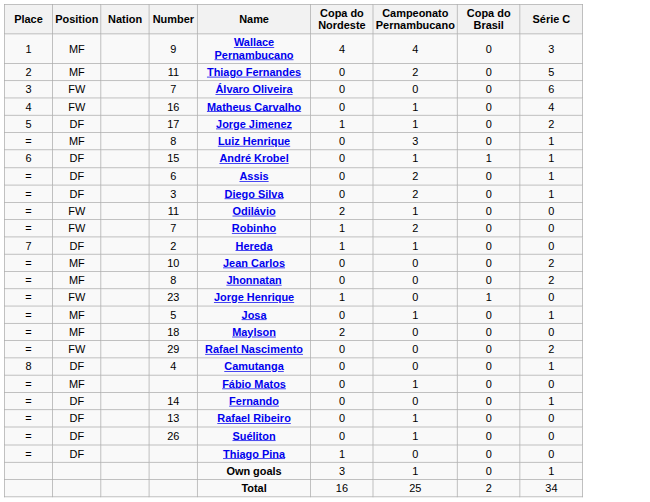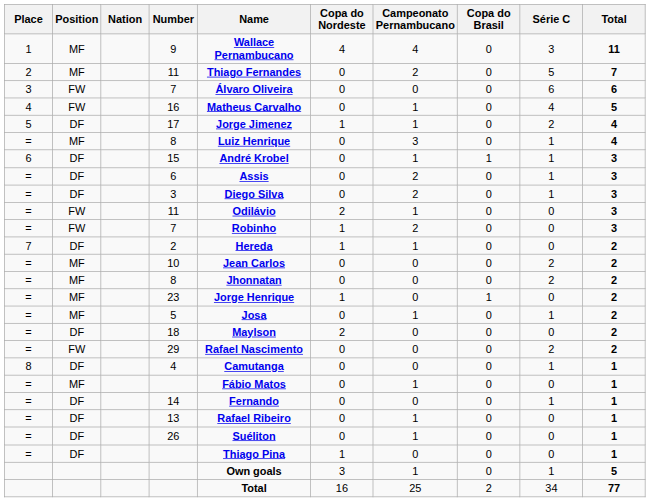 <table class="wikitable" style="font-size: 95%; text-align: center;">
 <tr>
 <th width=60>Place</th>
 <th width=60>Position</th>
 <th width=60>Nation</th>
 <th width=60>Number</th>
 <th width=150>Name</th>
 <th width=80>Copa do Nordeste</th>
 <th width=80>Campeonato Pernambucano</th>
 <th width=80>Copa do Brasil</th>
 <th width=80>Série C</th>
+<th width=80>Total</th>
 </tr>
 <tr>
 <td>1</td>
 <td>MF</td>
 <td></td>
 <td>9</td>
 <td><strong><a href='#'>Wallace Pernambucano</a></strong></td>
 <td>4</td>
 <td>4</td>
 <td>0</td>
 <td>3</td>
+<td><strong>11</strong></td>
 </tr>
 <tr>
 <td>2</td>
 <td>MF</td>
 <td></td>
 <td>11</td>
 <td><strong><a href='#'>Thiago Fernandes</a></strong></td>
 <td>0</td>
 <td>2</td>
 <td>0</td>
 <td>5</td>
+<td><strong>7</strong></td>
 </tr>
 <tr>
 <td>3</td>
 <td>FW</td>
 <td></td>
 <td>7</td>
 <td><strong><a href='#'>Álvaro Oliveira</a></strong></td>
 <td>0</td>
 <td>0</td>
 <td>0</td>
 <td>6</td>
+<td><strong>6</strong></td>
 </tr>
 <tr>
 <td>4</td>
 <td>FW</td>
 <td></td>
 <td>16</td>
 <td><strong><a href='#'>Matheus Carvalho</a></strong></td>
 <td>0</td>
 <td>1</td>
 <td>0</td>
 <td>4</td>
+<td><strong>5</strong></td>
 </tr>
 <tr>
 <td>5</td>
 <td>DF</td>
 <td></td>
 <td>17</td>
 <td><strong><a href='#'>Jorge Jimenez</a></strong></td>
 <td>1</td>
 <td>1</td>
 <td>0</td>
 <td>2</td>
+<td><strong>4</strong></td>
 </tr>
 <tr>
 <td>=</td>
 <td>MF</td>
 <td></td>
 <td>8</td>
 <td><strong><a href='#'>Luiz Henrique</a></strong></td>
 <td>0</td>
 <td>3</td>
 <td>0</td>
 <td>1</td>
+<td><strong>4</strong></td>
 </tr>
 <tr>
 <td>6</td>
 <td>DF</td>
 <td></td>
 <td>15</td>
 <td><strong><a href='#'>André Krobel</a></strong></td>
 <td>0</td>
 <td>1</td>
 <td>1</td>
 <td>1</td>
+<td><strong>3</strong></td>
 </tr>
 <tr>
 <td>=</td>
 <td>DF</td>
 <td></td>
 <td>6</td>
 <td><strong><a href='#'>Assis</a></strong></td>
 <td>0</td>
 <td>2</td>
 <td>0</td>
 <td>1</td>
+<td><strong>3</strong></td>
 </tr>
 <tr>
 <td>=</td>
 <td>DF</td>
 <td></td>
 <td>3</td>
 <td><strong><a href='#'>Diego Silva</a></strong></td>
 <td>0</td>
 <td>2</td>
 <td>0</td>
 <td>1</td>
+<td><strong>3</strong></td>
 </tr>
 <tr>
 <td>=</td>
 <td>FW</td>
 <td></td>
 <td>11</td>
 <td><strong><a href='#'>Odilávio</a></strong></td>
 <td>2</td>
 <td>1</td>
 <td>0</td>
 <td>0</td>
+<td><strong>3</strong></td>
 </tr>
 <tr>
 <td>=</td>
 <td>FW</td>
 <td></td>
 <td>7</td>
 <td><strong><a href='#'>Robinho</a></strong></td>
 <td>1</td>
 <td>2</td>
 <td>0</td>
 <td>0</td>
+<td><strong>3</strong></td>
 </tr>
 <tr>
 <td>7</td>
 <td>DF</td>
 <td></td>
 <td>2</td>
 <td><strong><a href='#'>Hereda</a></strong></td>
 <td>1</td>
 <td>1</td>
 <td>0</td>
 <td>0</td>
+<td><strong>2</strong></td>
 </tr>
 <tr>
 <td>=</td>
 <td>MF</td>
 <td></td>
 <td>10</td>
 <td><strong><a href='#'>Jean Carlos</a></strong></td>
 <td>0</td>
 <td>0</td>
 <td>0</td>
 <td>2</td>
+<td><strong>2</strong></td>
 </tr>
 <tr>
 <td>=</td>
 <td>MF</td>
 <td></td>
 <td>8</td>
 <td><strong><a href='#'>Jhonnatan</a></strong></td>
 <td>0</td>
 <td>0</td>
 <td>0</td>
 <td>2</td>
+<td><strong>2</strong></td>
 </tr>
 <tr>
 <td>=</td>
-<td>FW</td>
+<td>MF</td>
 <td></td>
 <td>23</td>
 <td><strong><a href='#'>Jorge Henrique</a></strong></td>
 <td>1</td>
 <td>0</td>
 <td>1</td>
 <td>0</td>
+<td><strong>2</strong></td>
 </tr>
 <tr>
 <td>=</td>
 <td>MF</td>
 <td></td>
 <td>5</td>
 <td><strong><a href='#'>Josa</a></strong></td>
 <td>0</td>
 <td>1</td>
 <td>0</td>
 <td>1</td>
+<td><strong>2</strong></td>
 </tr>
 <tr>
 <td>=</td>
-<td>MF</td>
+<td>DF</td>
 <td></td>
 <td>18</td>
 <td><strong><a href='#'>Maylson</a></strong></td>
 <td>2</td>
 <td>0</td>
 <td>0</td>
 <td>0</td>
+<td><strong>2</strong></td>
 </tr>
 <tr>
 <td>=</td>
 <td>FW</td>
 <td></td>
 <td>29</td>
 <td><strong><a href='#'>Rafael Nascimento</a></strong></td>
 <td>0</td>
 <td>0</td>
 <td>0</td>
 <td>2</td>
+<td><strong>2</strong></td>
 </tr>
 <tr>
 <td>8</td>
 <td>DF</td>
 <td></td>
 <td>4</td>
 <td><strong><a href='#'>Camutanga</a></strong></td>
 <td>0</td>
 <td>0</td>
 <td>0</td>
 <td>1</td>
+<td><strong>1</strong></td>
 </tr>
 <tr>
 <td>=</td>
 <td>MF</td>
 <td></td>
 <td></td>
 <td><strong><a href='#'>Fábio Matos</a></strong></td>
 <td>0</td>
 <td>1</td>
 <td>0</td>
 <td>0</td>
+<td><strong>1</strong></td>
 </tr>
 <tr>
 <td>=</td>
 <td>DF</td>
 <td></td>
 <td>14</td>
 <td><strong><a href='#'>Fernando</a></strong></td>
 <td>0</td>
 <td>0</td>
 <td>0</td>
 <td>1</td>
+<td><strong>1</strong></td>
 </tr>
 <tr>
 <td>=</td>
 <td>DF</td>
 <td></td>
 <td>13</td>
 <td><strong><a href='#'>Rafael Ribeiro</a></strong></td>
 <td>0</td>
 <td>1</td>
 <td>0</td>
 <td>0</td>
+<td><strong>1</strong></td>
 </tr>
 <tr>
 <td>=</td>
 <td>DF</td>
 <td></td>
 <td>26</td>
 <td><strong><a href='#'>Suéliton</a></strong></td>
 <td>0</td>
 <td>1</td>
 <td>0</td>
 <td>0</td>
+<td><strong>1</strong></td>
 </tr>
 <tr>
 <td>=</td>
 <td>DF</td>
 <td></td>
 <td></td>
 <td><strong><a href='#'>Thiago Pina</a></strong></td>
 <td>1</td>
 <td>0</td>
 <td>0</td>
 <td>0</td>
+<td><strong>1</strong></td>
 </tr>
 <tr>
 <td></td>
 <td></td>
 <td></td>
 <td></td>
 <td><strong>Own goals</strong></td>
 <td>3</td>
 <td>1</td>
 <td>0</td>
 <td>1</td>
+<td><strong>5</strong></td>
 </tr>
 <tr>
 <td></td>
 <td></td>
 <td></td>
 <td></td>
 <td><strong>Total</strong></td>
 <td>16</td>
 <td>25</td>
 <td>2</td>
 <td>34</td>
+<td><strong>77</strong></td>
 </tr>
 </table>
